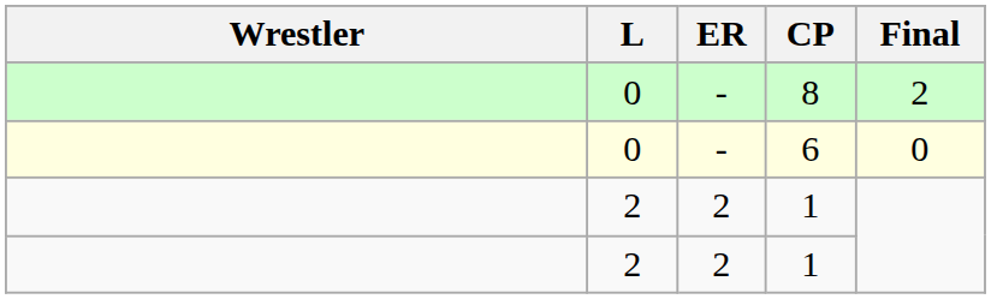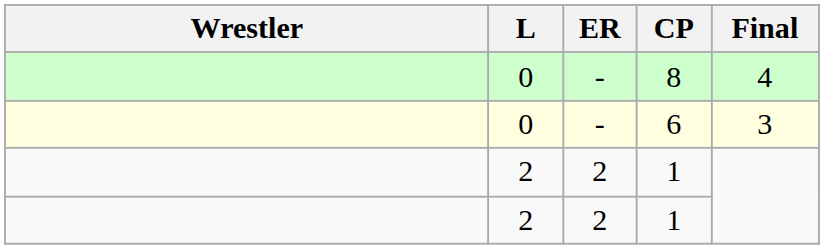 <table class="wikitable" style="text-align: center;" |>
 <tr>
 <th width="250">Wrestler</th>
 <th width="32">L</th>
 <th width="32">ER</th>
 <th width="32">CP</th>
 <th width="50">Final</th>
 </tr>
 <tr bgcolor="ccffcc">
 <td style="text-align:left;"></td>
 <td>0</td>
 <td>-</td>
 <td>8</td>
-<td>2</td>
+<td>4</td>
 </tr>
 <tr bgcolor="lightyellow">
 <td style="text-align:left;"></td>
 <td>0</td>
 <td>-</td>
 <td>6</td>
-<td>0</td>
+<td>3</td>
 </tr>
 <tr>
 <td style="text-align:left;"></td>
 <td>2</td>
 <td>2</td>
 <td>1</td>
 </tr>
 <tr>
 <td style="text-align:left;"></td>
 <td>2</td>
 <td>2</td>
 <td>1</td>
 </tr>
 </table>
